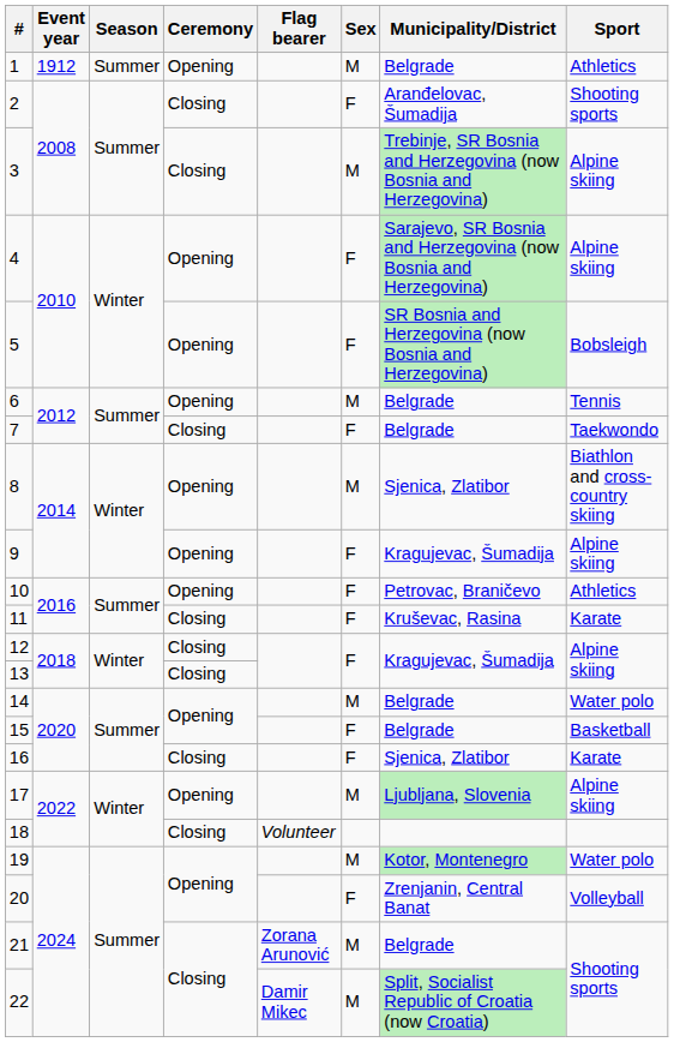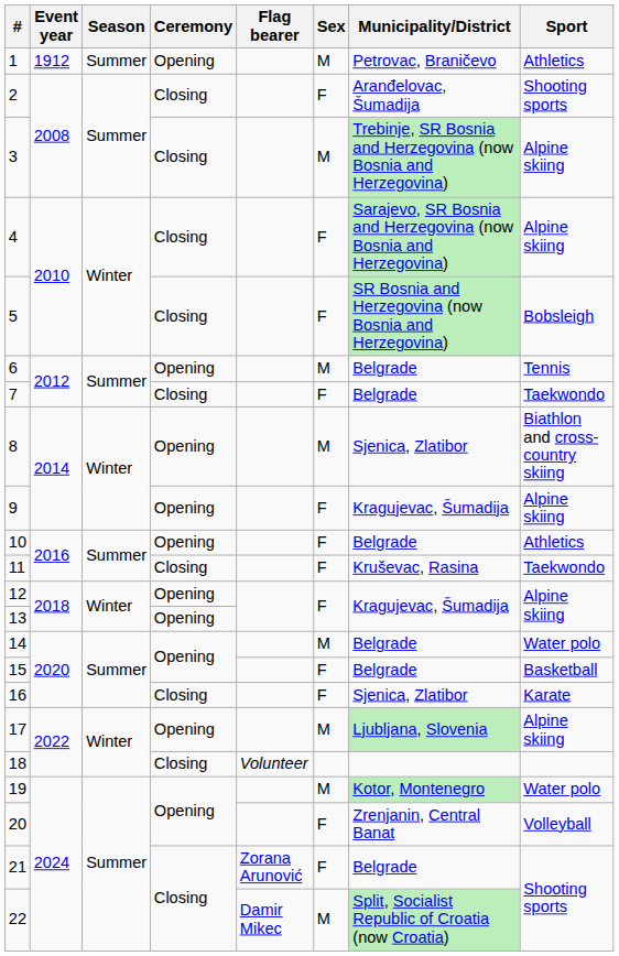 <table class="wikitable sortable">
 <tr>
 <th>#</th>
 <th>Event year</th>
 <th>Season</th>
 <th>Ceremony</th>
 <th>Flag bearer</th>
 <th>Sex</th>
 <th>Municipality/District</th>
 <th>Sport</th>
 </tr>
 <tr>
 <td>1</td>
 <td><a href='#'>1912</a></td>
 <td>Summer</td>
 <td>Opening</td>
 <td></td>
 <td>M</td>
-<td><a href='#'>Belgrade</a></td>
+<td><a href='#'>Petrovac</a>, <a href='#'>Braničevo</a></td>
 <td> <a href='#'>Athletics</a></td>
 </tr>
 <tr>
 <td>2</td>
 <td rowspan="2"><a href='#'>2008</a></td>
 <td rowspan="2">Summer</td>
 <td>Closing</td>
 <td></td>
 <td>F</td>
 <td><a href='#'>Aranđelovac</a>, <a href='#'>Šumadija</a></td>
 <td> <a href='#'>Shooting sports</a></td>
 </tr>
 <tr>
 <td>3</td>
 <td>Closing</td>
 <td></td>
 <td>M</td>
 <td style="background:#bbeebb;"><a href='#'>Trebinje</a>, <a href='#'>SR Bosnia and Herzegovina</a> (now <a href='#'>Bosnia and Herzegovina</a>)</td>
 <td> <a href='#'>Alpine skiing</a></td>
 </tr>
 <tr>
 <td>4</td>
 <td rowspan="2"><a href='#'>2010</a></td>
 <td rowspan="2">Winter</td>
-<td>Opening</td>
+<td>Closing</td>
 <td></td>
 <td>F</td>
 <td style="background:#bbeebb;"><a href='#'>Sarajevo</a>, <a href='#'>SR Bosnia and Herzegovina</a> (now <a href='#'>Bosnia and Herzegovina</a>)</td>
 <td> <a href='#'>Alpine skiing</a></td>
 </tr>
 <tr>
 <td>5</td>
-<td>Opening</td>
+<td>Closing</td>
 <td></td>
 <td>F</td>
 <td style="background:#bbeebb;"><a href='#'>SR Bosnia and Herzegovina</a> (now <a href='#'>Bosnia and Herzegovina</a>)</td>
 <td> <a href='#'>Bobsleigh</a></td>
 </tr>
 <tr>
 <td>6</td>
 <td rowspan="2"><a href='#'>2012</a></td>
 <td rowspan="2">Summer</td>
 <td>Opening</td>
 <td></td>
 <td>M</td>
 <td><a href='#'>Belgrade</a></td>
 <td> <a href='#'>Tennis</a></td>
 </tr>
 <tr>
 <td>7</td>
 <td>Closing</td>
 <td></td>
 <td>F</td>
 <td><a href='#'>Belgrade</a></td>
 <td> <a href='#'>Taekwondo</a></td>
 </tr>
 <tr>
 <td>8</td>
 <td rowspan="2"><a href='#'>2014</a></td>
 <td rowspan="2">Winter</td>
 <td>Opening</td>
 <td></td>
 <td>M</td>
 <td><a href='#'>Sjenica</a>, <a href='#'>Zlatibor</a></td>
 <td> <a href='#'>Biathlon</a> and <a href='#'>cross-country skiing</a></td>
 </tr>
 <tr>
 <td>9</td>
 <td>Opening</td>
 <td></td>
 <td>F</td>
 <td><a href='#'>Kragujevac</a>, <a href='#'>Šumadija</a></td>
 <td> <a href='#'>Alpine skiing</a></td>
 </tr>
 <tr>
 <td>10</td>
 <td rowspan="2"><a href='#'>2016</a></td>
 <td rowspan="2">Summer</td>
 <td>Opening</td>
 <td></td>
 <td>F</td>
-<td><a href='#'>Petrovac</a>, <a href='#'>Braničevo</a></td>
+<td><a href='#'>Belgrade</a></td>
 <td> <a href='#'>Athletics</a></td>
 </tr>
 <tr>
 <td>11</td>
 <td>Closing</td>
 <td></td>
 <td>F</td>
 <td><a href='#'>Kruševac</a>, <a href='#'>Rasina</a></td>
-<td> <a href='#'>Karate</a></td>
+<td> <a href='#'>Taekwondo</a></td>
 </tr>
 <tr>
 <td>12</td>
 <td rowspan="2"><a href='#'>2018</a></td>
 <td rowspan="2">Winter</td>
-<td>Closing</td>
+<td>Opening</td>
 <td rowspan="2"></td>
 <td rowspan="2">F</td>
 <td rowspan="2"><a href='#'>Kragujevac</a>, <a href='#'>Šumadija</a></td>
 <td rowspan="2"> <a href='#'>Alpine skiing</a></td>
 </tr>
 <tr>
 <td>13</td>
-<td>Closing</td>
+<td>Opening</td>
 </tr>
 <tr>
 <td>14</td>
 <td rowspan="3"><a href='#'>2020</a></td>
 <td rowspan="3">Summer</td>
 <td rowspan="2">Opening</td>
 <td></td>
 <td>M</td>
 <td><a href='#'>Belgrade</a></td>
 <td> <a href='#'>Water polo</a></td>
 </tr>
 <tr>
 <td>15</td>
 <td></td>
 <td>F</td>
 <td><a href='#'>Belgrade</a></td>
 <td> <a href='#'>Basketball</a></td>
 </tr>
 <tr>
 <td>16</td>
 <td>Closing</td>
 <td></td>
 <td>F</td>
 <td><a href='#'>Sjenica</a>, <a href='#'>Zlatibor</a></td>
 <td> <a href='#'>Karate</a></td>
 </tr>
 <tr>
 <td>17</td>
 <td rowspan="2"><a href='#'>2022</a></td>
 <td rowspan="2">Winter</td>
 <td>Opening</td>
 <td></td>
 <td>M</td>
 <td style="background:#bbeebb;"><a href='#'>Ljubljana</a>, <a href='#'>Slovenia</a></td>
 <td> <a href='#'>Alpine skiing</a></td>
 </tr>
 <tr>
 <td>18</td>
 <td>Closing</td>
 <td><em>Volunteer</em></td>
 <td></td>
 <td></td>
 <td></td>
 </tr>
 <tr>
 <td>19</td>
 <td rowspan="4"><a href='#'>2024</a></td>
 <td rowspan="4">Summer</td>
 <td rowspan="2">Opening</td>
 <td></td>
 <td>M</td>
 <td style="background:#bbeebb;"><a href='#'>Kotor</a>, <a href='#'>Montenegro</a></td>
 <td> <a href='#'>Water polo</a></td>
 </tr>
 <tr>
 <td>20</td>
 <td></td>
 <td>F</td>
 <td><a href='#'>Zrenjanin</a>, <a href='#'>Central Banat</a></td>
 <td> <a href='#'>Volleyball</a></td>
 </tr>
 <tr>
 <td>21</td>
 <td rowspan="2">Closing</td>
 <td><a href='#'>Zorana Arunović</a></td>
-<td>M</td>
+<td>F</td>
 <td><a href='#'>Belgrade</a></td>
 <td rowspan="2"> <a href='#'>Shooting sports</a></td>
 </tr>
 <tr>
 <td>22</td>
 <td><a href='#'>Damir Mikec</a></td>
 <td>M</td>
 <td style="background:#bbeebb;"><a href='#'>Split</a>, <a href='#'>Socialist Republic of Croatia</a> (now <a href='#'>Croatia</a>)</td>
 </tr>
 </table>
